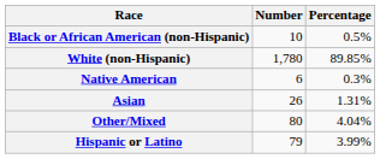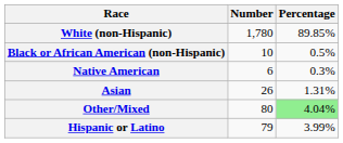 <table class="wikitable" style="text-align:right">
 <tr>
 <th scope="col">Race</th>
 <th scope="col">Number</th>
 <th scope="col">Percentage</th>
 </tr>
 <tr>
+<th scope="row"><a href='#'>White</a> (non-Hispanic)</th>
+<td>1,780</td>
+<td>89.85%</td>
+</tr>
+<tr>
 <th scope="row"><a href='#'>Black or African American</a> (non-Hispanic)</th>
 <td>10</td>
 <td>0.5%</td>
-</tr>
-<tr>
-<th scope="row"><a href='#'>White</a> (non-Hispanic)</th>
-<td>1,780</td>
-<td>89.85%</td>
 </tr>
 <tr>
 <th scope="row"><a href='#'>Native American</a></th>
 <td>6</td>
 <td>0.3%</td>
 </tr>
 <tr>
 <th scope="row"><a href='#'>Asian</a></th>
 <td>26</td>
 <td>1.31%</td>
 </tr>
 <tr>
 <th scope="row"><a href='#'>Other/Mixed</a></th>
 <td>80</td>
-<td>4.04%</td>
+<td style="background: lightgreen;">4.04%</td>
 </tr>
 <tr>
 <th scope="row"><a href='#'>Hispanic</a> or <a href='#'>Latino</a></th>
 <td>79</td>
 <td>3.99%</td>
 </tr>
 </table>
